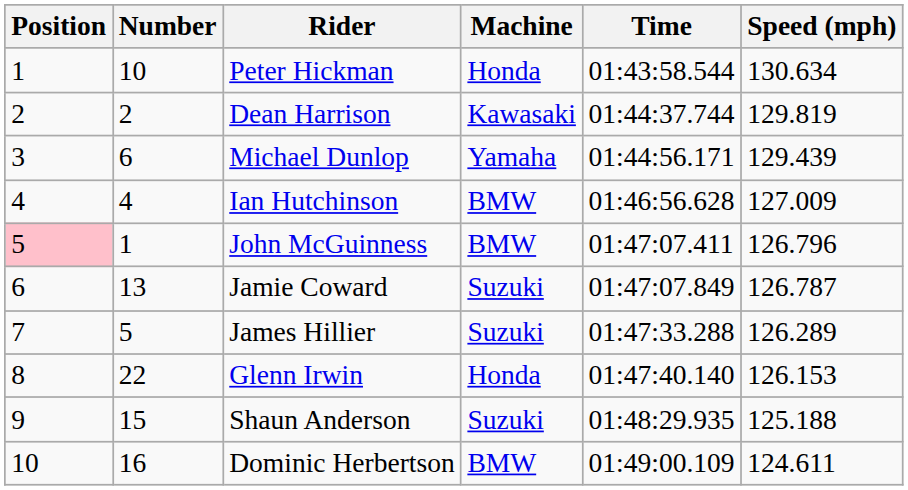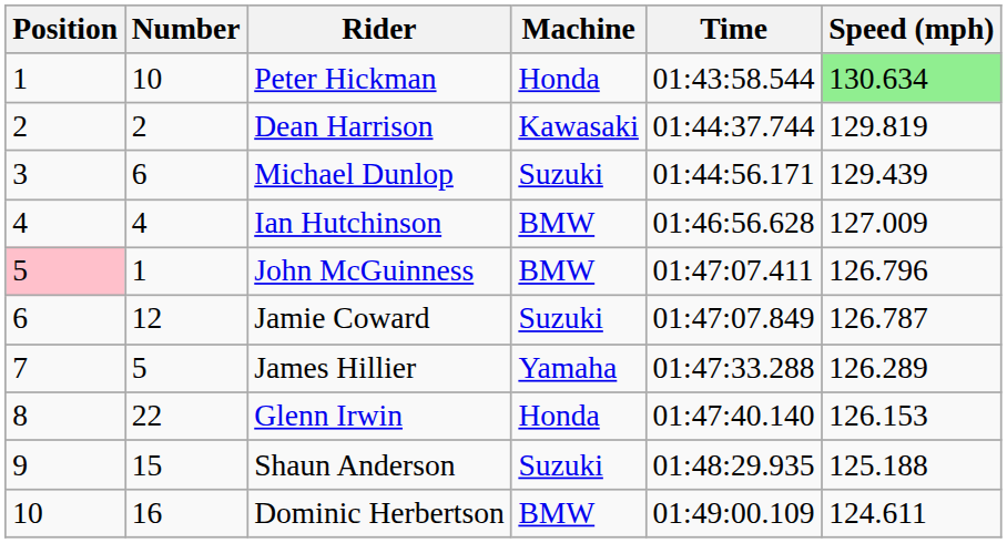 <table class="wikitable">
 <tr>
 <th>Position</th>
 <th>Number</th>
 <th>Rider</th>
 <th>Machine</th>
 <th>Time</th>
 <th>Speed (mph)</th>
 </tr>
 <tr>
 <td>1</td>
 <td>10</td>
 <td> <a href='#'>Peter Hickman</a></td>
 <td><a href='#'>Honda</a></td>
 <td>01:43:58.544</td>
-<td>130.634</td>
+<td style="background: lightgreen;">130.634</td>
 </tr>
 <tr>
 <td>2</td>
 <td>2</td>
 <td> <a href='#'>Dean Harrison</a></td>
 <td><a href='#'>Kawasaki</a></td>
 <td>01:44:37.744</td>
 <td>129.819</td>
 </tr>
 <tr>
 <td>3</td>
 <td>6</td>
 <td> <a href='#'>Michael Dunlop</a></td>
-<td><a href='#'>Yamaha</a></td>
+<td><a href='#'>Suzuki</a></td>
 <td>01:44:56.171</td>
 <td>129.439</td>
 </tr>
 <tr>
 <td>4</td>
 <td>4</td>
 <td> <a href='#'>Ian Hutchinson</a></td>
 <td><a href='#'>BMW</a></td>
 <td>01:46:56.628</td>
 <td>127.009</td>
 </tr>
 <tr>
 <td style="background: pink;">5</td>
 <td>1</td>
 <td> <a href='#'>John McGuinness</a></td>
 <td><a href='#'>BMW</a></td>
 <td>01:47:07.411</td>
 <td>126.796</td>
 </tr>
 <tr>
 <td>6</td>
-<td>13</td>
+<td>12</td>
 <td> Jamie Coward</td>
 <td><a href='#'>Suzuki</a></td>
 <td>01:47:07.849</td>
 <td>126.787</td>
 </tr>
 <tr>
 <td>7</td>
 <td>5</td>
 <td> James Hillier</td>
-<td><a href='#'>Suzuki</a></td>
+<td><a href='#'>Yamaha</a></td>
 <td>01:47:33.288</td>
 <td>126.289</td>
 </tr>
 <tr>
 <td>8</td>
 <td>22</td>
 <td> <a href='#'>Glenn Irwin</a></td>
 <td><a href='#'>Honda</a></td>
 <td>01:47:40.140</td>
 <td>126.153</td>
 </tr>
 <tr>
 <td>9</td>
 <td>15</td>
 <td> Shaun Anderson</td>
 <td><a href='#'>Suzuki</a></td>
 <td>01:48:29.935</td>
 <td>125.188</td>
 </tr>
 <tr>
 <td>10</td>
 <td>16</td>
 <td> Dominic Herbertson</td>
 <td><a href='#'>BMW</a></td>
 <td>01:49:00.109</td>
 <td>124.611</td>
 </tr>
 </table>
